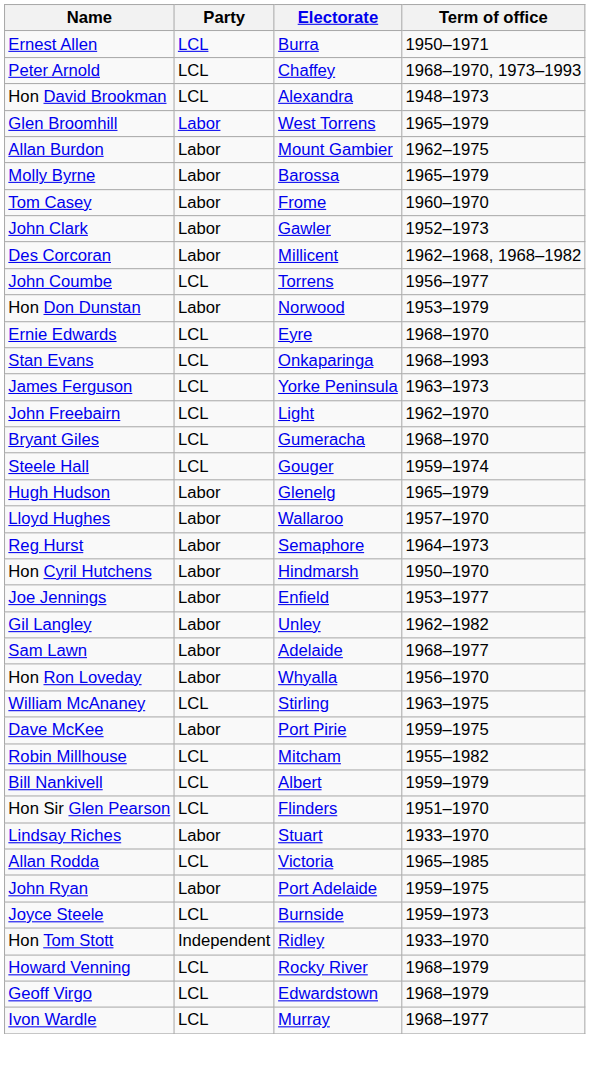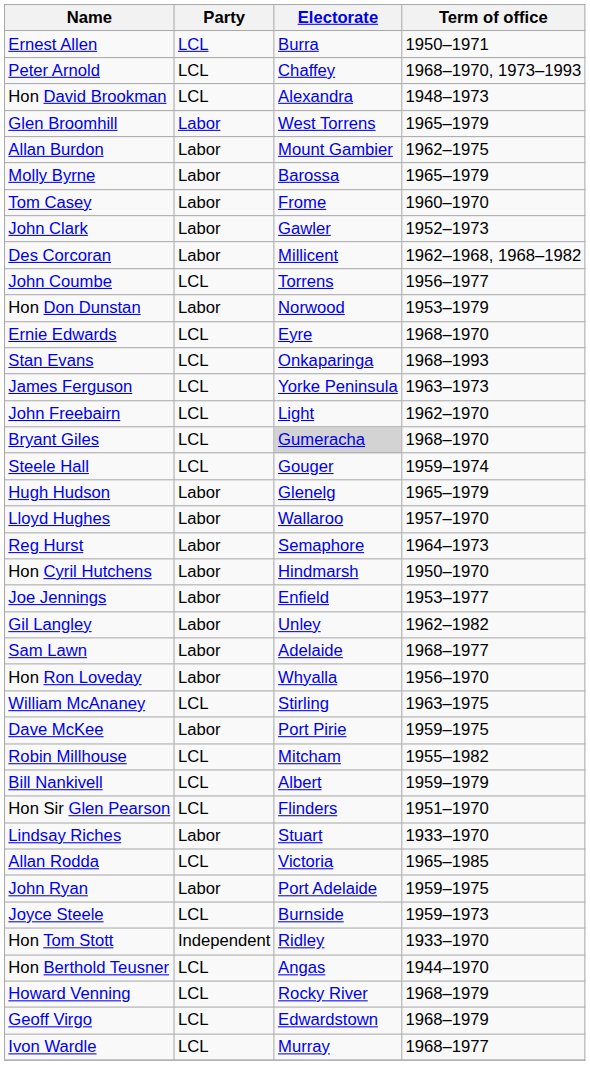 <table class="wikitable sortable">
 <tr>
 <th>Name</th>
 <th>Party</th>
 <th><a href='#'>Electorate</a></th>
 <th>Term of office</th>
 </tr>
 <tr>
 <td><a href='#'>Ernest Allen</a></td>
 <td><a href='#'>LCL</a></td>
 <td><a href='#'>Burra</a></td>
 <td>1950–1971</td>
 </tr>
 <tr>
 <td><a href='#'>Peter Arnold</a></td>
 <td>LCL</td>
 <td><a href='#'>Chaffey</a></td>
 <td>1968–1970, 1973–1993</td>
 </tr>
 <tr>
 <td>Hon <a href='#'>David Brookman</a></td>
 <td>LCL</td>
 <td><a href='#'>Alexandra</a></td>
 <td>1948–1973</td>
 </tr>
 <tr>
 <td><a href='#'>Glen Broomhill</a></td>
 <td><a href='#'>Labor</a></td>
 <td><a href='#'>West Torrens</a></td>
 <td>1965–1979</td>
 </tr>
 <tr>
 <td><a href='#'>Allan Burdon</a></td>
 <td>Labor</td>
 <td><a href='#'>Mount Gambier</a></td>
 <td>1962–1975</td>
 </tr>
 <tr>
 <td><a href='#'>Molly Byrne</a></td>
 <td>Labor</td>
 <td><a href='#'>Barossa</a></td>
 <td>1965–1979</td>
 </tr>
 <tr>
 <td><a href='#'>Tom Casey</a></td>
 <td>Labor</td>
 <td><a href='#'>Frome</a></td>
 <td>1960–1970</td>
 </tr>
 <tr>
 <td><a href='#'>John Clark</a></td>
 <td>Labor</td>
 <td><a href='#'>Gawler</a></td>
 <td>1952–1973</td>
 </tr>
 <tr>
 <td><a href='#'>Des Corcoran</a></td>
 <td>Labor</td>
 <td><a href='#'>Millicent</a></td>
 <td>1962–1968, 1968–1982</td>
 </tr>
 <tr>
 <td><a href='#'>John Coumbe</a></td>
 <td>LCL</td>
 <td><a href='#'>Torrens</a></td>
 <td>1956–1977</td>
 </tr>
 <tr>
 <td>Hon <a href='#'>Don Dunstan</a></td>
 <td>Labor</td>
 <td><a href='#'>Norwood</a></td>
 <td>1953–1979</td>
 </tr>
 <tr>
 <td><a href='#'>Ernie Edwards</a></td>
 <td>LCL</td>
 <td><a href='#'>Eyre</a></td>
 <td>1968–1970</td>
 </tr>
 <tr>
 <td><a href='#'>Stan Evans</a></td>
 <td>LCL</td>
 <td><a href='#'>Onkaparinga</a></td>
 <td>1968–1993</td>
 </tr>
 <tr>
 <td><a href='#'>James Ferguson</a></td>
 <td>LCL</td>
 <td><a href='#'>Yorke Peninsula</a></td>
 <td>1963–1973</td>
 </tr>
 <tr>
 <td><a href='#'>John Freebairn</a></td>
 <td>LCL</td>
 <td><a href='#'>Light</a></td>
 <td>1962–1970</td>
 </tr>
 <tr>
 <td><a href='#'>Bryant Giles</a></td>
 <td>LCL</td>
-<td><a href='#'>Gumeracha</a></td>
+<td style="background: lightgrey;"><a href='#'>Gumeracha</a></td>
 <td>1968–1970</td>
 </tr>
 <tr>
 <td><a href='#'>Steele Hall</a></td>
 <td>LCL</td>
 <td><a href='#'>Gouger</a></td>
 <td>1959–1974</td>
 </tr>
 <tr>
 <td><a href='#'>Hugh Hudson</a></td>
 <td>Labor</td>
 <td><a href='#'>Glenelg</a></td>
 <td>1965–1979</td>
 </tr>
 <tr>
 <td><a href='#'>Lloyd Hughes</a></td>
 <td>Labor</td>
 <td><a href='#'>Wallaroo</a></td>
 <td>1957–1970</td>
 </tr>
 <tr>
 <td><a href='#'>Reg Hurst</a></td>
 <td>Labor</td>
 <td><a href='#'>Semaphore</a></td>
 <td>1964–1973</td>
 </tr>
 <tr>
 <td>Hon <a href='#'>Cyril Hutchens</a></td>
 <td>Labor</td>
 <td><a href='#'>Hindmarsh</a></td>
 <td>1950–1970</td>
 </tr>
 <tr>
 <td><a href='#'>Joe Jennings</a></td>
 <td>Labor</td>
 <td><a href='#'>Enfield</a></td>
 <td>1953–1977</td>
 </tr>
 <tr>
 <td><a href='#'>Gil Langley</a></td>
 <td>Labor</td>
 <td><a href='#'>Unley</a></td>
 <td>1962–1982</td>
 </tr>
 <tr>
 <td><a href='#'>Sam Lawn</a></td>
 <td>Labor</td>
 <td><a href='#'>Adelaide</a></td>
 <td>1968–1977</td>
 </tr>
 <tr>
 <td>Hon <a href='#'>Ron Loveday</a></td>
 <td>Labor</td>
 <td><a href='#'>Whyalla</a></td>
 <td>1956–1970</td>
 </tr>
 <tr>
 <td><a href='#'>William McAnaney</a></td>
 <td>LCL</td>
 <td><a href='#'>Stirling</a></td>
 <td>1963–1975</td>
 </tr>
 <tr>
 <td><a href='#'>Dave McKee</a></td>
 <td>Labor</td>
 <td><a href='#'>Port Pirie</a></td>
 <td>1959–1975</td>
 </tr>
 <tr>
 <td><a href='#'>Robin Millhouse</a></td>
 <td>LCL</td>
 <td><a href='#'>Mitcham</a></td>
 <td>1955–1982</td>
 </tr>
 <tr>
 <td><a href='#'>Bill Nankivell</a></td>
 <td>LCL</td>
 <td><a href='#'>Albert</a></td>
 <td>1959–1979</td>
 </tr>
 <tr>
 <td>Hon Sir <a href='#'>Glen Pearson</a></td>
 <td>LCL</td>
 <td><a href='#'>Flinders</a></td>
 <td>1951–1970</td>
 </tr>
 <tr>
 <td><a href='#'>Lindsay Riches</a></td>
 <td>Labor</td>
 <td><a href='#'>Stuart</a></td>
 <td>1933–1970</td>
 </tr>
 <tr>
 <td><a href='#'>Allan Rodda</a></td>
 <td>LCL</td>
 <td><a href='#'>Victoria</a></td>
 <td>1965–1985</td>
 </tr>
 <tr>
 <td><a href='#'>John Ryan</a></td>
 <td>Labor</td>
 <td><a href='#'>Port Adelaide</a></td>
 <td>1959–1975</td>
 </tr>
 <tr>
 <td><a href='#'>Joyce Steele</a></td>
 <td>LCL</td>
 <td><a href='#'>Burnside</a></td>
 <td>1959–1973</td>
 </tr>
 <tr>
 <td>Hon <a href='#'>Tom Stott</a></td>
 <td>Independent</td>
 <td><a href='#'>Ridley</a></td>
 <td>1933–1970</td>
 </tr>
 <tr>
+<td>Hon <a href='#'>Berthold Teusner</a></td>
+<td>LCL</td>
+<td><a href='#'>Angas</a></td>
+<td>1944–1970</td>
+</tr>
+<tr>
 <td><a href='#'>Howard Venning</a></td>
 <td>LCL</td>
 <td><a href='#'>Rocky River</a></td>
 <td>1968–1979</td>
 </tr>
 <tr>
 <td><a href='#'>Geoff Virgo</a></td>
 <td>LCL</td>
 <td><a href='#'>Edwardstown</a></td>
 <td>1968–1979</td>
 </tr>
 <tr>
 <td><a href='#'>Ivon Wardle</a></td>
 <td>LCL</td>
 <td><a href='#'>Murray</a></td>
 <td>1968–1977</td>
 </tr>
 <tr>
 </tr>
 </table>
